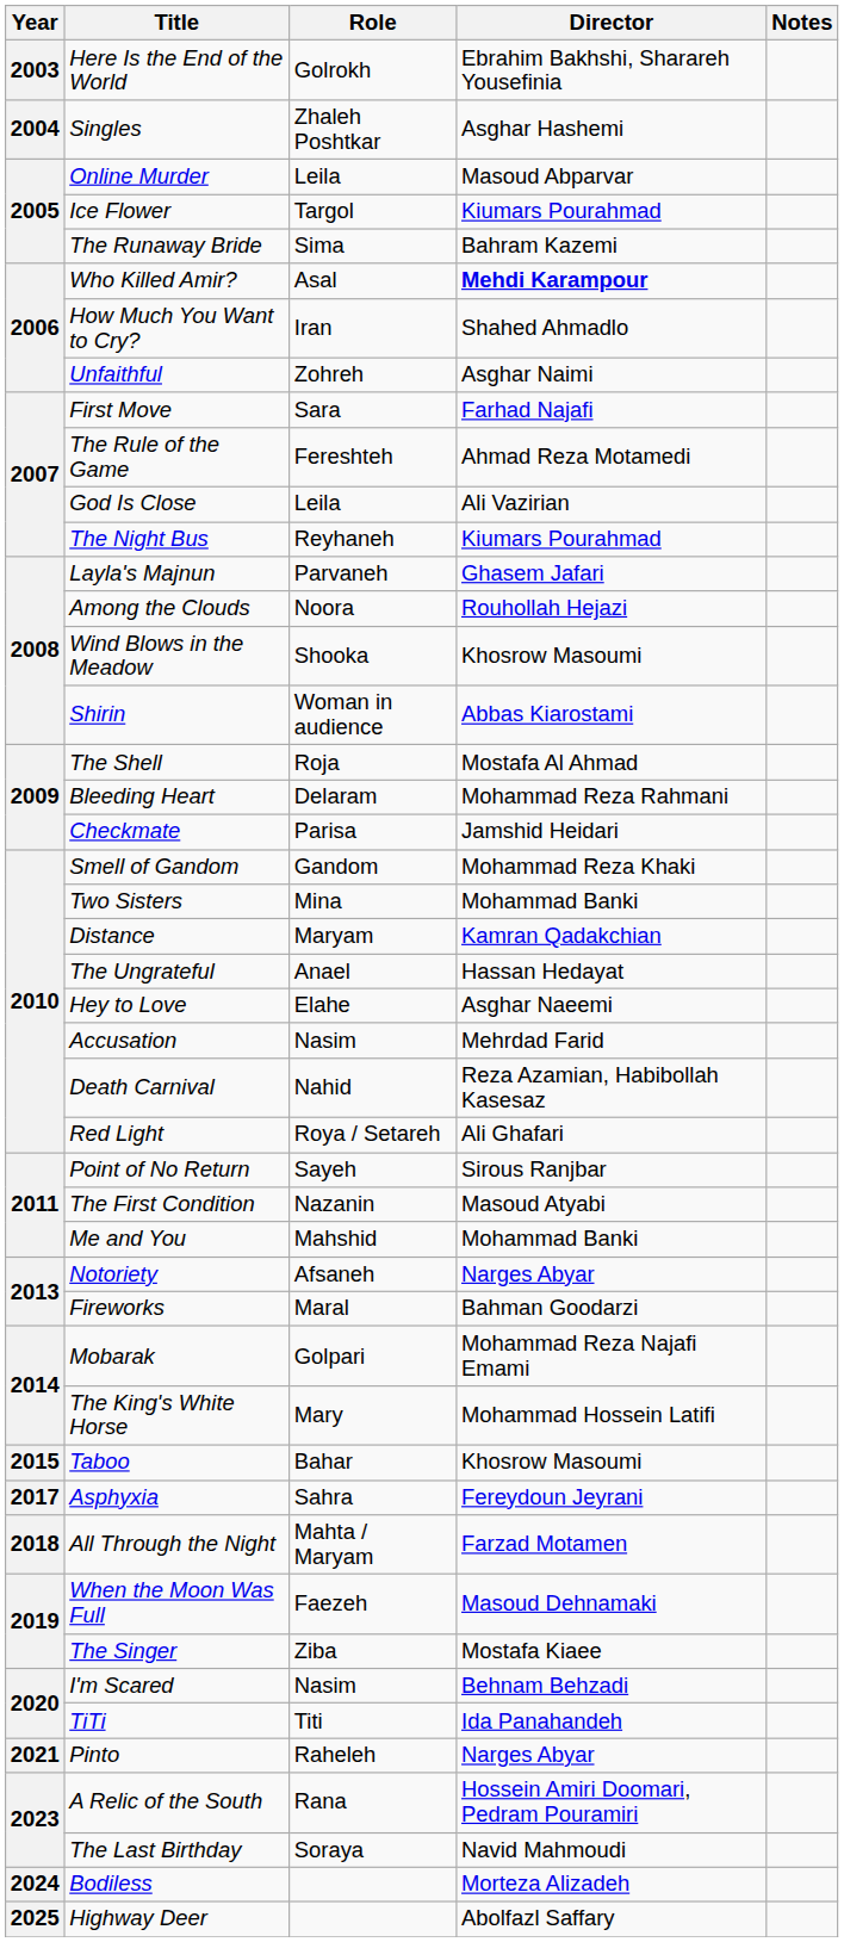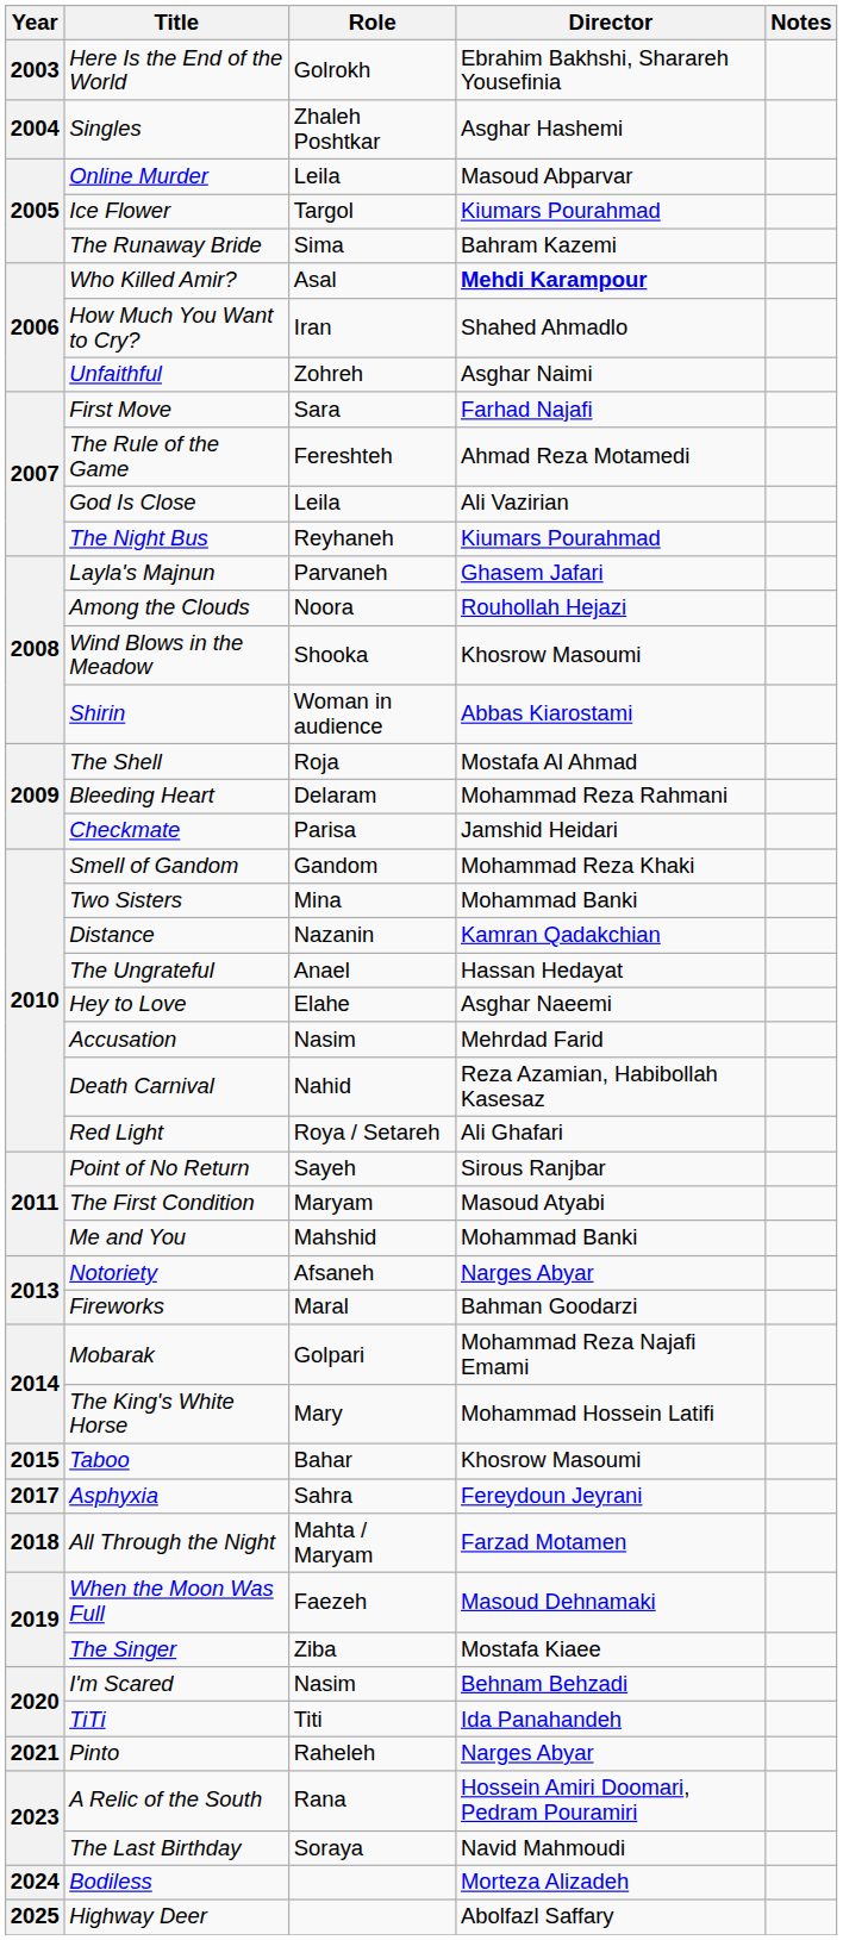 <table class="wikitable plainrowheaders sortable"  style=font-size:100%>
 <tr>
 <th scope="col">Year</th>
 <th scope="col">Title</th>
 <th scope="col">Role</th>
 <th scope="col">Director</th>
 <th scope="col" class="unsortable">Notes</th>
 </tr>
 <tr>
 <th scope=row>2003</th>
 <td><em>Here Is the End of the World</em></td>
 <td>Golrokh</td>
 <td>Ebrahim Bakhshi, Sharareh Yousefinia</td>
 <td></td>
 </tr>
 <tr>
 <th scope=row>2004</th>
 <td><em>Singles</em></td>
 <td>Zhaleh Poshtkar</td>
 <td>Asghar Hashemi</td>
 <td></td>
 </tr>
 <tr>
 <th scope=row rowspan="3">2005</th>
 <td><em><a href='#'>Online Murder</a></em></td>
 <td>Leila</td>
 <td>Masoud Abparvar</td>
 <td></td>
 </tr>
 <tr>
 <td><em>Ice Flower</em></td>
 <td>Targol</td>
 <td><a href='#'>Kiumars Pourahmad</a></td>
 <td></td>
 </tr>
 <tr>
 <td><em>The Runaway Bride</em></td>
 <td>Sima</td>
 <td>Bahram Kazemi</td>
 <td></td>
 </tr>
 <tr>
 <th scope=row rowspan="3">2006</th>
 <td><em>Who Killed Amir?</em></td>
 <td>Asal</td>
 <td><strong><a href='#'>Mehdi Karampour</a></strong></td>
 <td></td>
 </tr>
 <tr>
 <td><em>How Much You Want to Cry?</em></td>
 <td>Iran</td>
 <td>Shahed Ahmadlo</td>
 <td></td>
 </tr>
 <tr>
 <td><em><a href='#'>Unfaithful</a></em></td>
 <td>Zohreh</td>
 <td>Asghar Naimi</td>
 <td></td>
 </tr>
 <tr>
 <th scope=row rowspan="4">2007</th>
 <td><em>First Move</em></td>
 <td>Sara</td>
 <td><a href='#'>Farhad Najafi</a></td>
 <td></td>
 </tr>
 <tr>
 <td><em>The Rule of the Game</em></td>
 <td>Fereshteh</td>
 <td>Ahmad Reza Motamedi</td>
 <td></td>
 </tr>
 <tr>
 <td><em>God Is Close</em></td>
 <td>Leila</td>
 <td>Ali Vazirian</td>
 <td></td>
 </tr>
 <tr>
 <td><em><a href='#'>The Night Bus</a></em></td>
 <td>Reyhaneh</td>
 <td><a href='#'>Kiumars Pourahmad</a></td>
 <td></td>
 </tr>
 <tr>
 <th scope=row rowspan="4">2008</th>
 <td><em>Layla's Majnun</em></td>
 <td>Parvaneh</td>
 <td><a href='#'>Ghasem Jafari</a></td>
 <td></td>
 </tr>
 <tr>
 <td><em>Among the Clouds</em></td>
 <td>Noora</td>
 <td><a href='#'>Rouhollah Hejazi</a></td>
 <td></td>
 </tr>
 <tr>
 <td><em>Wind Blows in the Meadow</em></td>
 <td>Shooka</td>
 <td>Khosrow Masoumi</td>
 <td></td>
 </tr>
 <tr>
 <td><em><a href='#'>Shirin</a></em></td>
 <td>Woman in audience</td>
 <td><a href='#'>Abbas Kiarostami</a></td>
 <td></td>
 </tr>
 <tr>
 <th scope=row rowspan="3">2009</th>
 <td><em>The Shell</em></td>
 <td>Roja</td>
 <td>Mostafa Al Ahmad</td>
 <td></td>
 </tr>
 <tr>
 <td><em>Bleeding Heart</em></td>
 <td>Delaram</td>
 <td>Mohammad Reza Rahmani</td>
 <td></td>
 </tr>
 <tr>
 <td><em><a href='#'>Checkmate</a></em></td>
 <td>Parisa</td>
 <td>Jamshid Heidari</td>
 <td></td>
 </tr>
 <tr>
 <th scope=row rowspan="8">2010</th>
 <td><em>Smell of Gandom</em></td>
 <td>Gandom</td>
 <td>Mohammad Reza Khaki</td>
 <td></td>
 </tr>
 <tr>
 <td><em>Two Sisters</em></td>
 <td>Mina</td>
 <td>Mohammad Banki</td>
 <td></td>
 </tr>
 <tr>
 <td><em>Distance</em></td>
-<td>Maryam</td>
+<td>Nazanin</td>
 <td><a href='#'>Kamran Qadakchian</a></td>
 <td></td>
 </tr>
 <tr>
 <td><em>The Ungrateful</em></td>
 <td>Anael</td>
 <td>Hassan Hedayat</td>
 <td></td>
 </tr>
 <tr>
 <td><em>Hey to Love</em></td>
 <td>Elahe</td>
 <td>Asghar Naeemi</td>
 <td></td>
 </tr>
 <tr>
 <td><em>Accusation</em></td>
 <td>Nasim</td>
 <td>Mehrdad Farid</td>
 <td></td>
 </tr>
 <tr>
 <td><em>Death Carnival</em></td>
 <td>Nahid</td>
 <td>Reza Azamian, Habibollah Kasesaz</td>
 <td></td>
 </tr>
 <tr>
 <td><em>Red Light</em></td>
 <td>Roya / Setareh</td>
 <td>Ali Ghafari</td>
 <td></td>
 </tr>
 <tr>
 <th scope=row rowspan="3">2011</th>
 <td><em>Point of No Return</em></td>
 <td>Sayeh</td>
 <td>Sirous Ranjbar</td>
 <td></td>
 </tr>
 <tr>
 <td><em>The First Condition</em></td>
-<td>Nazanin</td>
+<td>Maryam</td>
 <td>Masoud Atyabi</td>
 <td></td>
 </tr>
 <tr>
 <td><em>Me and You</em></td>
 <td>Mahshid</td>
 <td>Mohammad Banki</td>
 <td></td>
 </tr>
 <tr>
 <th scope=row rowspan="2">2013</th>
 <td><em><a href='#'>Notoriety</a></em></td>
 <td>Afsaneh</td>
 <td><a href='#'>Narges Abyar</a></td>
 <td></td>
 </tr>
 <tr>
 <td><em>Fireworks</em></td>
 <td>Maral</td>
 <td>Bahman Goodarzi</td>
 <td></td>
 </tr>
 <tr>
 <th scope=row rowspan="2">2014</th>
 <td><em>Mobarak</em></td>
 <td>Golpari</td>
 <td>Mohammad Reza Najafi Emami</td>
 <td></td>
 </tr>
 <tr>
 <td><em>The King's White Horse</em></td>
 <td>Mary</td>
 <td>Mohammad Hossein Latifi</td>
 <td></td>
 </tr>
 <tr>
 <th scope=row>2015</th>
 <td><em><a href='#'>Taboo</a></em></td>
 <td>Bahar</td>
 <td>Khosrow Masoumi</td>
 <td></td>
 </tr>
 <tr>
 <th scope=row>2017</th>
 <td><em><a href='#'>Asphyxia</a></em></td>
 <td>Sahra</td>
 <td><a href='#'>Fereydoun Jeyrani</a></td>
 <td></td>
 </tr>
 <tr>
 <th scope=row>2018</th>
 <td><em>All Through the Night</em></td>
 <td>Mahta / Maryam</td>
 <td><a href='#'>Farzad Motamen</a></td>
 <td></td>
 </tr>
 <tr>
 <th scope=row rowspan="2">2019</th>
 <td><em><a href='#'>When the Moon Was Full</a></em></td>
 <td>Faezeh</td>
 <td><a href='#'>Masoud Dehnamaki</a></td>
 <td></td>
 </tr>
 <tr>
 <td><em><a href='#'>The Singer</a></em></td>
 <td>Ziba</td>
 <td>Mostafa Kiaee</td>
 <td></td>
 </tr>
 <tr>
 <th rowspan="2" scope="row">2020</th>
 <td><em>I'm Scared</em></td>
 <td>Nasim</td>
 <td><a href='#'>Behnam Behzadi</a></td>
 <td></td>
 </tr>
 <tr>
 <td><em><a href='#'>TiTi</a></em></td>
 <td>Titi</td>
 <td><a href='#'>Ida Panahandeh</a></td>
 <td></td>
 </tr>
 <tr>
 <th scope="row">2021</th>
 <td><em>Pinto</em></td>
 <td>Raheleh</td>
 <td><a href='#'>Narges Abyar</a></td>
 <td></td>
 </tr>
 <tr>
 <th rowspan="2" scope="row">2023</th>
 <td><em>A Relic of the South</em></td>
 <td>Rana</td>
 <td><a href='#'>Hossein Amiri Doomari</a>, <a href='#'>Pedram Pouramiri</a></td>
 <td></td>
 </tr>
 <tr>
 <td><em>The Last Birthday</em></td>
 <td>Soraya</td>
 <td>Navid Mahmoudi</td>
 <td></td>
 </tr>
 <tr>
 <th scope="row">2024</th>
 <td><em><a href='#'>Bodiless</a></em></td>
 <td></td>
 <td><a href='#'>Morteza Alizadeh</a></td>
 <td></td>
 </tr>
 <tr>
 <th scope="row">2025</th>
 <td><em>Highway Deer</em></td>
 <td></td>
 <td>Abolfazl Saffary</td>
 <td></td>
 </tr>
 </table>
